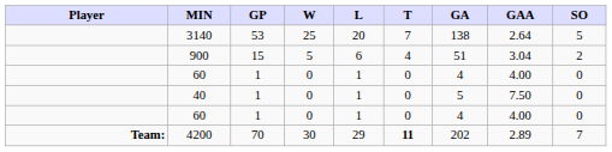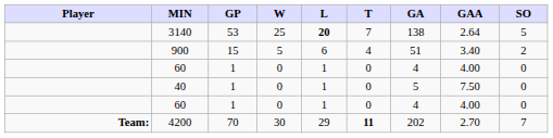 <table style="width:60%;" class="wikitable sortable">
 <tr>
 <th style="background:#ddf; width:10%;">Player</th>
 <th style="width:3%; background:#ddf;" title="Minutes played">MIN</th>
 <th style="width:3%; background:#ddf;" title="Games played in">GP</th>
 <th style="width:3%; background:#ddf;" title="Wins">W</th>
 <th style="width:3%; background:#ddf;" title="Losses">L</th>
 <th style="width:3%; background:#ddf;" title="Ties">T</th>
 <th style="width:3%; background:#ddf;" title="Goals against">GA</th>
 <th style="width:3%; background:#ddf;" title="Goals against average">GAA</th>
 <th style="width:3%; background:#ddf;" title="Shut-outs">SO</th>
 </tr>
 <tr style="text-align:center;">
 <td style="text-align:right;"></td>
 <td>3140</td>
 <td>53</td>
 <td>25</td>
-<td>20</td>
+<td><strong>20</strong></td>
 <td>7</td>
 <td>138</td>
 <td>2.64</td>
 <td>5</td>
 </tr>
 <tr style="text-align:center;">
 <td style="text-align:right;"></td>
 <td>900</td>
 <td>15</td>
 <td>5</td>
 <td>6</td>
 <td>4</td>
 <td>51</td>
-<td>3.04</td>
+<td>3.40</td>
 <td>2</td>
 </tr>
 <tr style="text-align:center;">
 <td style="text-align:right;"></td>
 <td>60</td>
 <td>1</td>
 <td>0</td>
 <td>1</td>
 <td>0</td>
 <td>4</td>
 <td>4.00</td>
 <td>0</td>
 </tr>
 <tr style="text-align:center;">
 <td style="text-align:right;"></td>
 <td>40</td>
 <td>1</td>
 <td>0</td>
 <td>1</td>
 <td>0</td>
 <td>5</td>
 <td>7.50</td>
 <td>0</td>
 </tr>
 <tr style="text-align:center;">
 <td style="text-align:right;"></td>
 <td>60</td>
 <td>1</td>
 <td>0</td>
 <td>1</td>
 <td>0</td>
 <td>4</td>
 <td>4.00</td>
 <td>0</td>
 </tr>
 <tr style="text-align:center;">
 <td style="text-align:right;"><strong>Team:</strong></td>
 <td>4200</td>
 <td>70</td>
 <td>30</td>
 <td>29</td>
 <td><strong>11</strong></td>
 <td>202</td>
-<td>2.89</td>
+<td>2.70</td>
 <td>7</td>
 </tr>
 </table>
